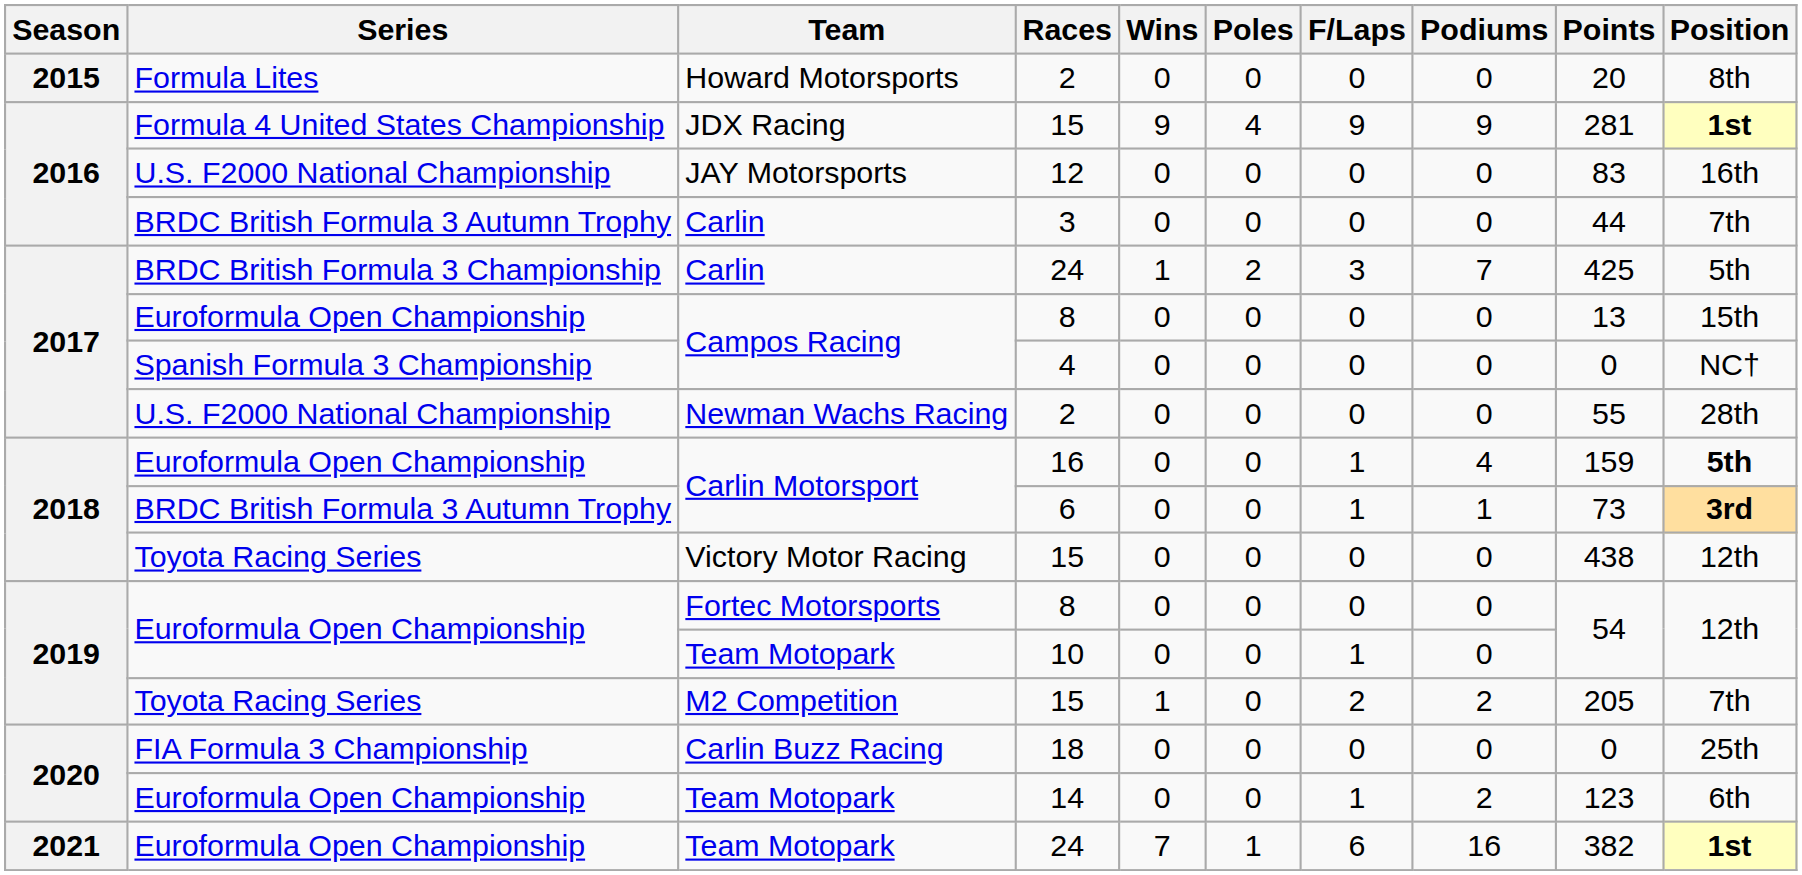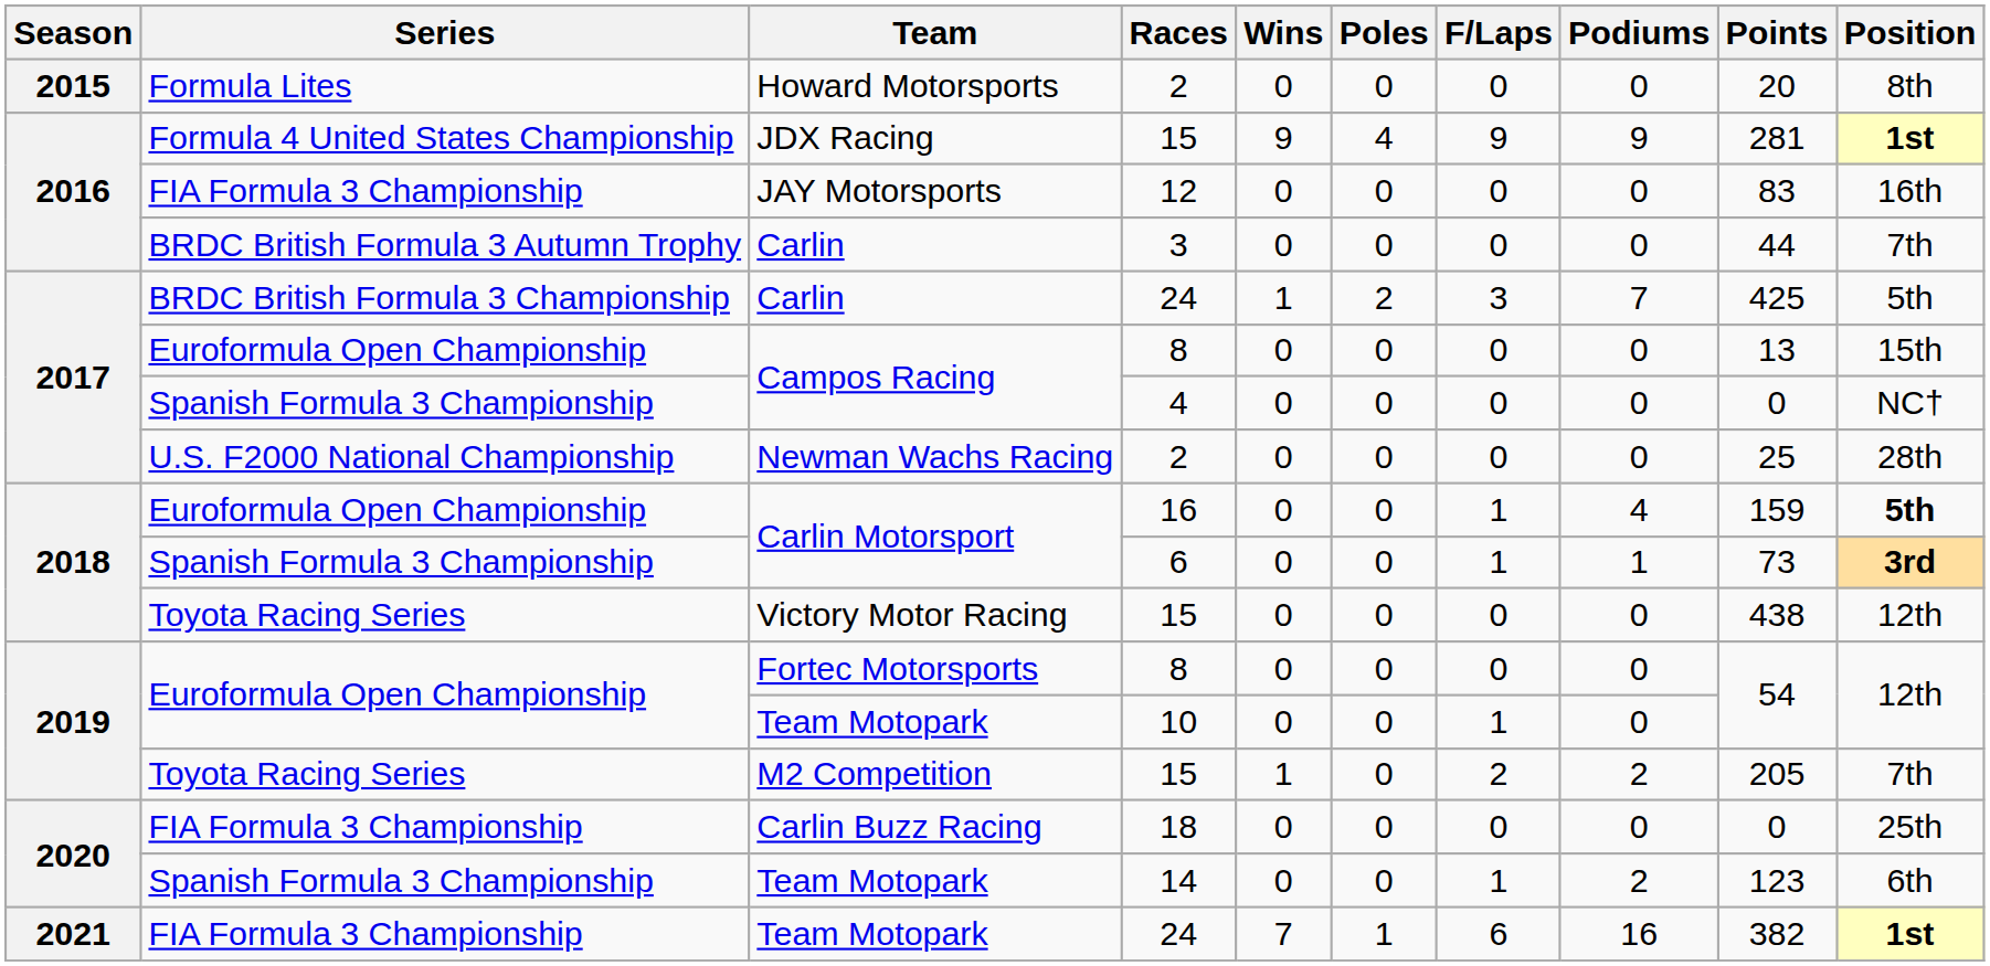 <table class="wikitable" style="font-size: 90%; text-align:center">
 <tr>
 <th>Season</th>
 <th>Series</th>
 <th>Team</th>
 <th>Races</th>
 <th>Wins</th>
 <th>Poles</th>
 <th>F/Laps</th>
 <th>Podiums</th>
 <th>Points</th>
 <th>Position</th>
 </tr>
 <tr>
 <th>2015</th>
 <td align=left><a href='#'>Formula Lites</a></td>
 <td align=left>Howard Motorsports</td>
 <td>2</td>
 <td>0</td>
 <td>0</td>
 <td>0</td>
 <td>0</td>
 <td>20</td>
 <td>8th</td>
 </tr>
 <tr>
 <th rowspan=3>2016</th>
 <td align=left><a href='#'>Formula 4 United States Championship</a></td>
 <td align=left>JDX Racing</td>
 <td>15</td>
 <td>9</td>
 <td>4</td>
 <td>9</td>
 <td>9</td>
 <td>281</td>
 <td style="background:#FFFFBF;"><strong>1st</strong></td>
 </tr>
 <tr>
-<td align=left><a href='#'>U.S. F2000 National Championship</a></td>
+<td align=left><a href='#'>FIA Formula 3 Championship</a></td>
 <td align=left>JAY Motorsports</td>
 <td>12</td>
 <td>0</td>
 <td>0</td>
 <td>0</td>
 <td>0</td>
 <td>83</td>
 <td>16th</td>
 </tr>
 <tr>
 <td align=left><a href='#'>BRDC British Formula 3 Autumn Trophy</a></td>
 <td align=left><a href='#'>Carlin</a></td>
 <td>3</td>
 <td>0</td>
 <td>0</td>
 <td>0</td>
 <td>0</td>
 <td>44</td>
 <td>7th</td>
 </tr>
 <tr>
 <th rowspan=4>2017</th>
 <td align=left><a href='#'>BRDC British Formula 3 Championship</a></td>
 <td align=left><a href='#'>Carlin</a></td>
 <td>24</td>
 <td>1</td>
 <td>2</td>
 <td>3</td>
 <td>7</td>
 <td>425</td>
 <td>5th</td>
 </tr>
 <tr>
 <td align=left><a href='#'>Euroformula Open Championship</a></td>
 <td align=left rowspan=2><a href='#'>Campos Racing</a></td>
 <td>8</td>
 <td>0</td>
 <td>0</td>
 <td>0</td>
 <td>0</td>
 <td>13</td>
 <td>15th</td>
 </tr>
 <tr>
 <td align=left><a href='#'>Spanish Formula 3 Championship</a></td>
 <td>4</td>
 <td>0</td>
 <td>0</td>
 <td>0</td>
 <td>0</td>
 <td>0</td>
 <td>NC†</td>
 </tr>
 <tr>
 <td align=left><a href='#'>U.S. F2000 National Championship</a></td>
 <td align=left><a href='#'>Newman Wachs Racing</a></td>
 <td>2</td>
 <td>0</td>
 <td>0</td>
 <td>0</td>
 <td>0</td>
-<td>55</td>
+<td>25</td>
 <td>28th</td>
 </tr>
 <tr>
 <th rowspan=3>2018</th>
 <td align=left><a href='#'>Euroformula Open Championship</a></td>
 <td align=left rowspan=2><a href='#'>Carlin Motorsport</a></td>
 <td>16</td>
 <td>0</td>
 <td>0</td>
 <td>1</td>
 <td>4</td>
 <td>159</td>
 <td><strong>5th</strong></td>
 </tr>
 <tr>
-<td align=left><a href='#'>BRDC British Formula 3 Autumn Trophy</a></td>
+<td align=left><a href='#'>Spanish Formula 3 Championship</a></td>
 <td>6</td>
 <td>0</td>
 <td>0</td>
 <td>1</td>
 <td>1</td>
 <td>73</td>
 <td style="background:#FFDF9F;"><strong>3rd</strong></td>
 </tr>
 <tr>
 <td align=left><a href='#'>Toyota Racing Series</a></td>
 <td align=left>Victory Motor Racing</td>
 <td>15</td>
 <td>0</td>
 <td>0</td>
 <td>0</td>
 <td>0</td>
 <td>438</td>
 <td>12th</td>
 </tr>
 <tr>
 <th rowspan=3>2019</th>
 <td rowspan=2 align=left><a href='#'>Euroformula Open Championship</a></td>
 <td align=left><a href='#'>Fortec Motorsports</a></td>
 <td>8</td>
 <td>0</td>
 <td>0</td>
 <td>0</td>
 <td>0</td>
 <td rowspan=2>54</td>
 <td rowspan=2>12th</td>
 </tr>
 <tr>
 <td align=left><a href='#'>Team Motopark</a></td>
 <td>10</td>
 <td>0</td>
 <td>0</td>
 <td>1</td>
 <td>0</td>
 </tr>
 <tr>
 <td align=left><a href='#'>Toyota Racing Series</a></td>
 <td align=left><a href='#'>M2 Competition</a></td>
 <td>15</td>
 <td>1</td>
 <td>0</td>
 <td>2</td>
 <td>2</td>
 <td>205</td>
 <td>7th</td>
 </tr>
 <tr>
 <th rowspan=2>2020</th>
 <td align=left><a href='#'>FIA Formula 3 Championship</a></td>
 <td align=left><a href='#'>Carlin Buzz Racing</a></td>
 <td>18</td>
 <td>0</td>
 <td>0</td>
 <td>0</td>
 <td>0</td>
 <td>0</td>
 <td>25th</td>
 </tr>
 <tr>
-<td align=left><a href='#'>Euroformula Open Championship</a></td>
+<td align=left><a href='#'>Spanish Formula 3 Championship</a></td>
 <td align=left><a href='#'>Team Motopark</a></td>
 <td>14</td>
 <td>0</td>
 <td>0</td>
 <td>1</td>
 <td>2</td>
 <td>123</td>
 <td>6th</td>
 </tr>
 <tr>
 <th>2021</th>
-<td align=left><a href='#'>Euroformula Open Championship</a></td>
+<td align=left><a href='#'>FIA Formula 3 Championship</a></td>
 <td align=left><a href='#'>Team Motopark</a></td>
 <td>24</td>
 <td>7</td>
 <td>1</td>
 <td>6</td>
 <td>16</td>
 <td>382</td>
 <td style="background:#FFFFBF;"><strong>1st</strong></td>
 </tr>
 </table>
